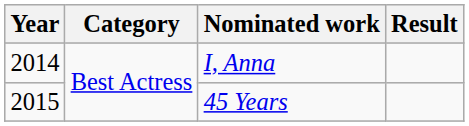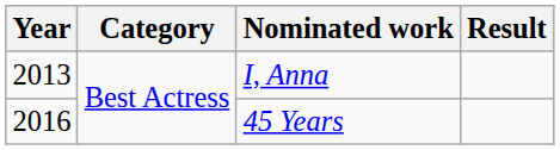 <table class="wikitable sortable">
 <tr>
 <th>Year</th>
 <th>Category</th>
 <th>Nominated work</th>
 <th>Result</th>
 </tr>
 <tr>
-<td>2014</td>
+<td>2013</td>
 <td rowspan="2"><a href='#'>Best Actress</a></td>
 <td><em><a href='#'>I, Anna</a></em></td>
 <td></td>
 </tr>
 <tr>
-<td>2015</td>
+<td>2016</td>
 <td><em><a href='#'>45 Years</a></em></td>
 <td></td>
 </tr>
 </table>
